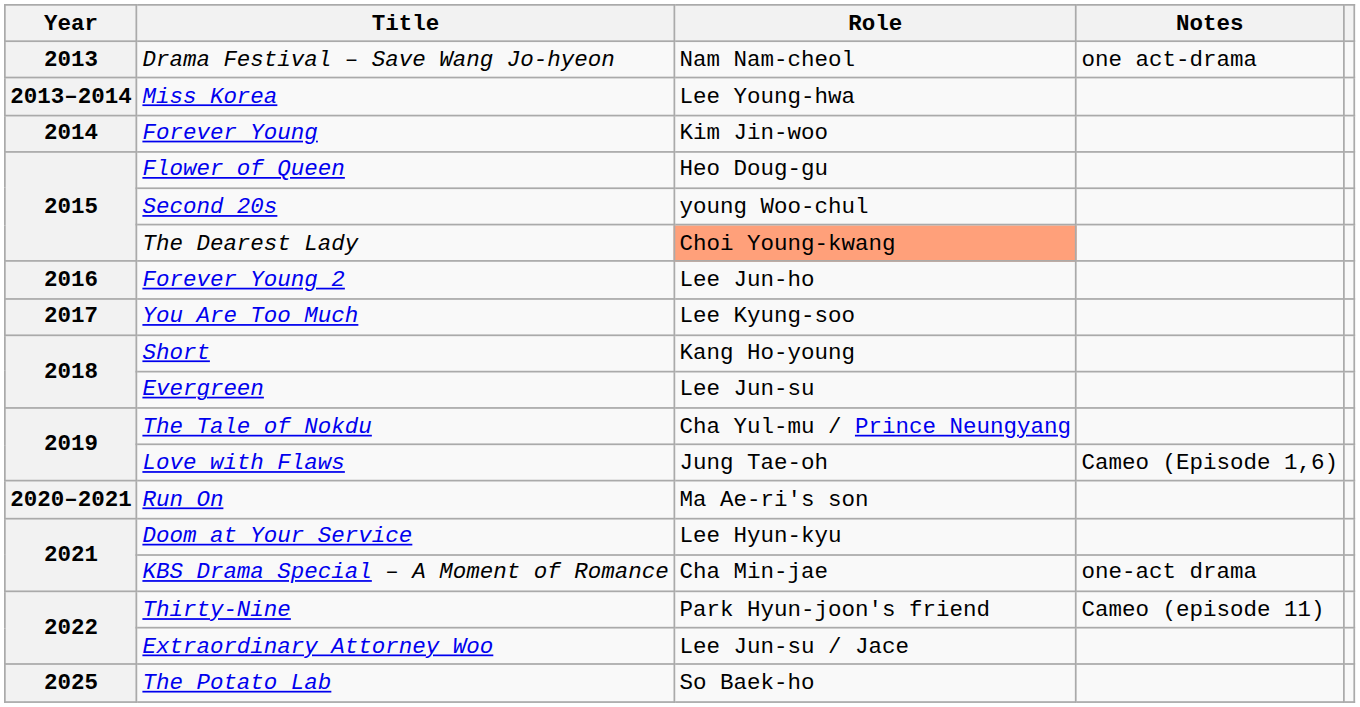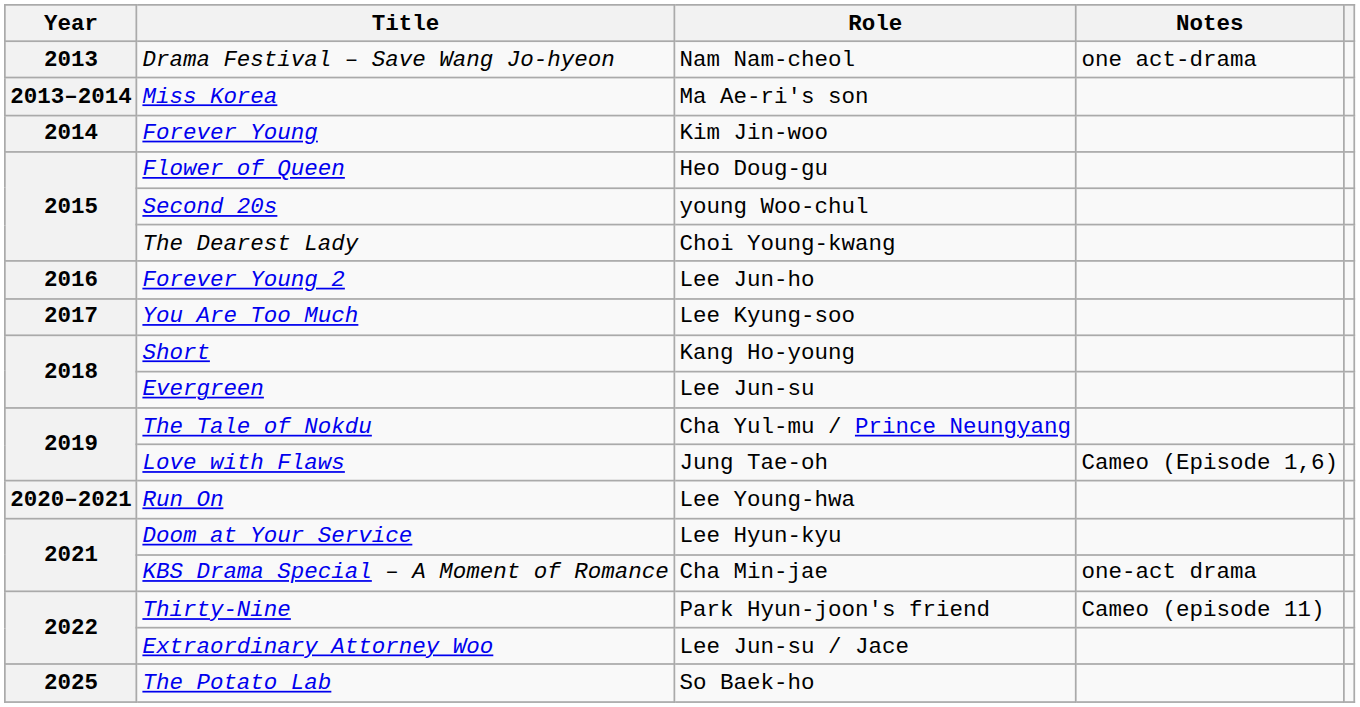 <table class="wikitable sortable plainrowheaders">
 <tr>
 <th scope="col">Year</th>
 <th scope="col">Title</th>
 <th scope="col">Role</th>
 <th scope="col">Notes</th>
 <th scope="col" class="unsortable"></th>
 </tr>
 <tr>
 <th scope="row">2013</th>
 <td><em>Drama Festival</em> – <em>Save Wang Jo-hyeon</em></td>
 <td>Nam Nam-cheol</td>
 <td>one act-drama</td>
 <td></td>
 </tr>
 <tr>
 <th scope="row">2013–2014</th>
 <td><em><a href='#'>Miss Korea</a></em></td>
-<td>Lee Young-hwa</td>
+<td>Ma Ae-ri's son</td>
 <td></td>
 <td style="text-align:center"></td>
 </tr>
 <tr>
 <th scope="row">2014</th>
 <td><em><a href='#'>Forever Young</a></em></td>
 <td>Kim Jin-woo</td>
 <td></td>
 <td style="text-align:center"></td>
 </tr>
 <tr>
 <th scope="row" rowspan=3>2015</th>
 <td><em><a href='#'>Flower of Queen</a></em></td>
 <td>Heo Doug-gu</td>
 <td></td>
 <td style="text-align:center"></td>
 </tr>
 <tr>
 <td><em><a href='#'>Second 20s</a></em></td>
 <td>young Woo-chul</td>
 <td></td>
 <td></td>
 </tr>
 <tr>
 <td><em>The Dearest Lady</em></td>
-<td style="background: lightsalmon;">Choi Young-kwang</td>
+<td>Choi Young-kwang</td>
 <td></td>
 <td style="text-align:center"></td>
 </tr>
 <tr>
 <th scope="row">2016</th>
 <td><em><a href='#'>Forever Young 2</a></em></td>
 <td>Lee Jun-ho</td>
 <td></td>
 <td style="text-align:center"></td>
 </tr>
 <tr>
 <th scope="row">2017</th>
 <td><em><a href='#'>You Are Too Much</a></em></td>
 <td>Lee Kyung-soo</td>
 <td></td>
 <td style="text-align:center"></td>
 </tr>
 <tr>
 <th rowspan="2" scope="row">2018</th>
 <td><em><a href='#'>Short</a></em></td>
 <td>Kang Ho-young</td>
 <td></td>
 <td style="text-align:center"></td>
 </tr>
 <tr>
 <td><em><a href='#'>Evergreen</a></em></td>
 <td>Lee Jun-su</td>
 <td></td>
 <td style="text-align:center"></td>
 </tr>
 <tr>
 <th scope="row" rowspan=2>2019</th>
 <td><em><a href='#'>The Tale of Nokdu</a></em></td>
 <td>Cha Yul-mu / <a href='#'>Prince Neungyang</a></td>
 <td></td>
 <td style="text-align:center"></td>
 </tr>
 <tr>
 <td><em><a href='#'>Love with Flaws</a></em></td>
 <td>Jung Tae-oh</td>
 <td>Cameo (Episode 1,6)</td>
 <td style="text-align:center"></td>
 </tr>
 <tr>
 <th scope="row">2020–2021</th>
 <td><em><a href='#'>Run On</a></em></td>
-<td>Ma Ae-ri's son</td>
+<td>Lee Young-hwa</td>
 <td></td>
 <td style="text-align:center"></td>
 </tr>
 <tr>
 <th scope="row" rowspan=2>2021</th>
 <td><em><a href='#'>Doom at Your Service</a></em></td>
 <td>Lee Hyun-kyu</td>
 <td></td>
 <td style="text-align:center"></td>
 </tr>
 <tr>
 <td><em><a href='#'>KBS Drama Special</a></em> – <em>A Moment of Romance</em></td>
 <td>Cha Min-jae</td>
 <td>one-act drama</td>
 <td style="text-align:center"></td>
 </tr>
 <tr>
 <th scope="row"  rowspan=2>2022</th>
 <td><em><a href='#'>Thirty-Nine</a></em></td>
 <td>Park Hyun-joon's friend</td>
 <td>Cameo (episode 11)</td>
 <td style="text-align:center"></td>
 </tr>
 <tr>
 <td><em><a href='#'>Extraordinary Attorney Woo</a></em></td>
 <td>Lee Jun-su / Jace</td>
 <td></td>
 <td style="text-align:center"></td>
 </tr>
 <tr>
 <th scope="row">2025</th>
 <td><em><a href='#'>The Potato Lab</a></em></td>
 <td>So Baek-ho</td>
 <td></td>
 <td style="text-align:center"></td>
 </tr>
 </table>
